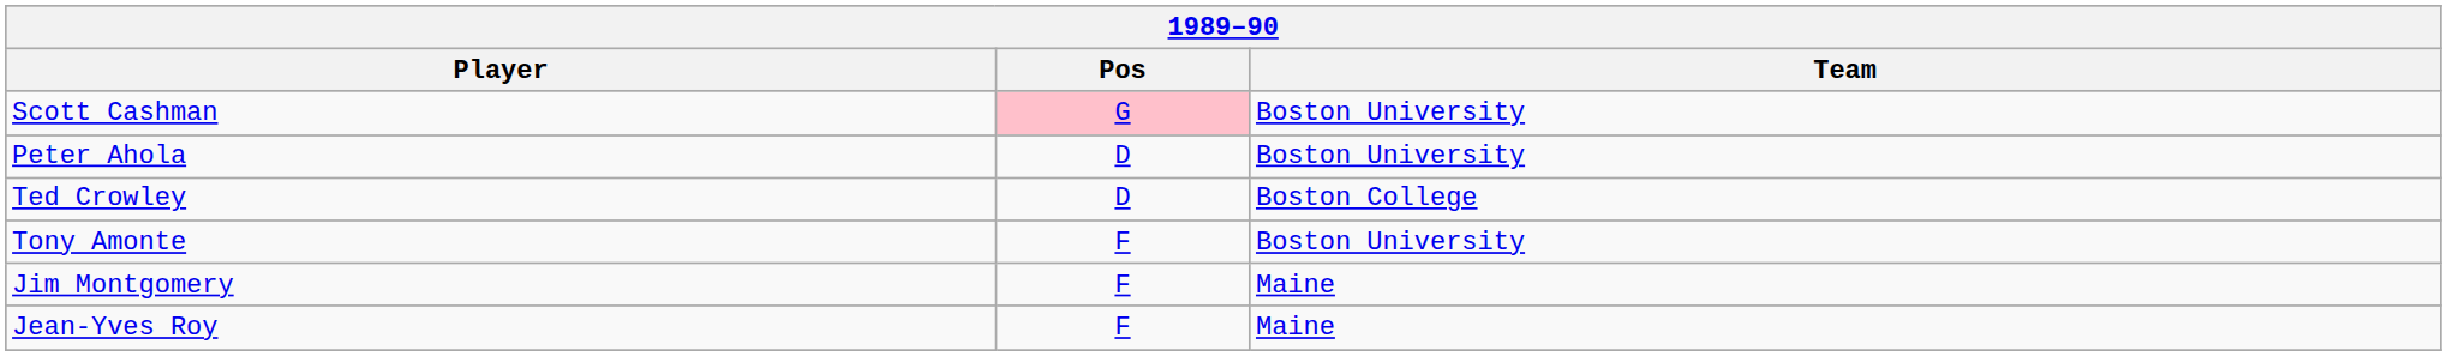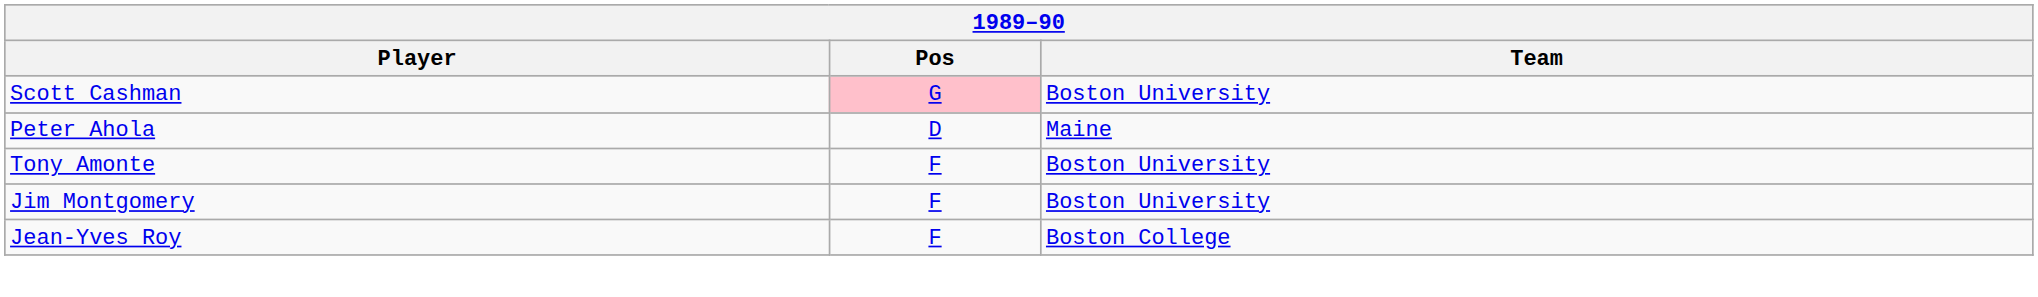 <table class="wikitable" width=95%>
 <tr>
 <th colspan=3><a href='#'>1989–90</a></th>
 </tr>
 <tr>
 <th>Player</th>
 <th>Pos</th>
 <th>Team</th>
 </tr>
 <tr>
 <td><a href='#'>Scott Cashman</a></td>
 <td align=center style="background: pink;"><a href='#'>G</a></td>
 <td><a href='#'>Boston University</a></td>
 </tr>
 <tr>
 <td><a href='#'>Peter Ahola</a></td>
 <td align=center><a href='#'>D</a></td>
-<td><a href='#'>Boston University</a></td>
-</tr>
-<tr>
-<td><a href='#'>Ted Crowley</a></td>
-<td align=center><a href='#'>D</a></td>
-<td><a href='#'>Boston College</a></td>
+<td><a href='#'>Maine</a></td>
 </tr>
 <tr>
 <td><a href='#'>Tony Amonte</a></td>
 <td align=center><a href='#'>F</a></td>
 <td><a href='#'>Boston University</a></td>
 </tr>
 <tr>
 <td><a href='#'>Jim Montgomery</a></td>
 <td align=center><a href='#'>F</a></td>
-<td><a href='#'>Maine</a></td>
+<td><a href='#'>Boston University</a></td>
 </tr>
 <tr>
 <td><a href='#'>Jean-Yves Roy</a></td>
 <td align=center><a href='#'>F</a></td>
-<td><a href='#'>Maine</a></td>
+<td><a href='#'>Boston College</a></td>
 </tr>
 </table>
